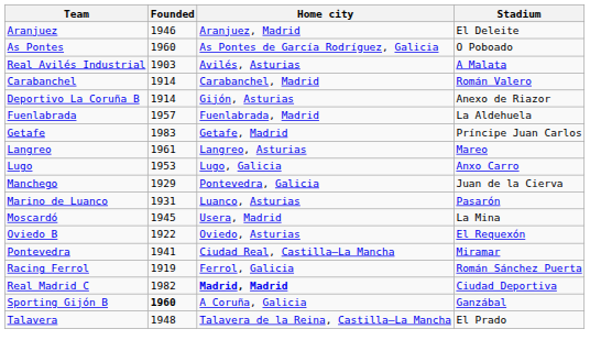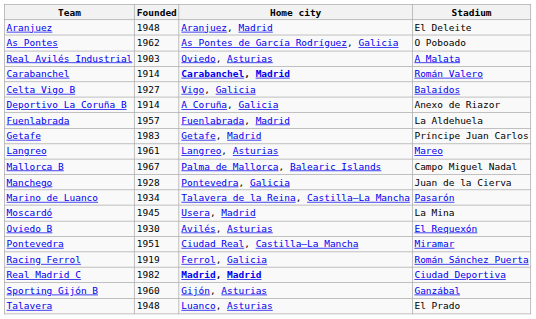 <table class="wikitable sortable">
 <tr>
 <th>Team</th>
 <th>Founded</th>
 <th>Home city</th>
 <th>Stadium</th>
 </tr>
 <tr>
 <td><a href='#'>Aranjuez</a></td>
-<td>1946</td>
+<td>1948</td>
 <td><a href='#'>Aranjuez</a>, <a href='#'>Madrid</a></td>
 <td>El Deleite</td>
 </tr>
 <tr>
 <td><a href='#'>As Pontes</a></td>
-<td>1960</td>
+<td>1962</td>
 <td><a href='#'>As Pontes de García Rodríguez</a>, <a href='#'>Galicia</a></td>
 <td>O Poboado</td>
 </tr>
 <tr>
 <td><a href='#'>Real Avilés Industrial</a></td>
 <td>1903</td>
-<td><a href='#'>Avilés</a>, <a href='#'>Asturias</a></td>
+<td><a href='#'>Oviedo</a>, <a href='#'>Asturias</a></td>
 <td><a href='#'>A Malata</a></td>
 </tr>
 <tr>
 <td><a href='#'>Carabanchel</a></td>
 <td>1914</td>
-<td><a href='#'>Carabanchel</a>, <a href='#'>Madrid</a></td>
+<td><strong><a href='#'>Carabanchel</a>, <a href='#'>Madrid</a></strong></td>
 <td><a href='#'>Román Valero</a></td>
+</tr>
+<tr>
+<td><a href='#'>Celta Vigo B</a></td>
+<td>1927</td>
+<td><a href='#'>Vigo</a>, <a href='#'>Galicia</a></td>
+<td><a href='#'>Balaídos</a></td>
 </tr>
 <tr>
 <td><a href='#'>Deportivo La Coruña B</a></td>
 <td>1914</td>
-<td><a href='#'>Gijón</a>, <a href='#'>Asturias</a></td>
+<td><a href='#'>A Coruña</a>, <a href='#'>Galicia</a></td>
 <td>Anexo de Riazor</td>
 </tr>
 <tr>
 <td><a href='#'>Fuenlabrada</a></td>
 <td>1957</td>
 <td><a href='#'>Fuenlabrada</a>, <a href='#'>Madrid</a></td>
 <td>La Aldehuela</td>
 </tr>
 <tr>
 <td><a href='#'>Getafe</a></td>
 <td>1983</td>
 <td><a href='#'>Getafe</a>, <a href='#'>Madrid</a></td>
 <td>Príncipe Juan Carlos</td>
 </tr>
 <tr>
 <td><a href='#'>Langreo</a></td>
 <td>1961</td>
 <td><a href='#'>Langreo</a>, <a href='#'>Asturias</a></td>
 <td><a href='#'>Mareo</a></td>
 </tr>
 <tr>
-<td><a href='#'>Lugo</a></td>
-<td>1953</td>
-<td><a href='#'>Lugo</a>, <a href='#'>Galicia</a></td>
-<td><a href='#'>Anxo Carro</a></td>
+<td><a href='#'>Mallorca B</a></td>
+<td>1967</td>
+<td><a href='#'>Palma de Mallorca</a>, <a href='#'>Balearic Islands</a></td>
+<td>Campo Miguel Nadal</td>
 </tr>
 <tr>
 <td><a href='#'>Manchego</a></td>
-<td>1929</td>
+<td>1928</td>
 <td><a href='#'>Pontevedra</a>, <a href='#'>Galicia</a></td>
 <td>Juan de la Cierva</td>
 </tr>
 <tr>
 <td><a href='#'>Marino de Luanco</a></td>
-<td>1931</td>
-<td><a href='#'>Luanco</a>, <a href='#'>Asturias</a></td>
+<td>1934</td>
+<td><a href='#'>Talavera de la Reina</a>, <a href='#'>Castilla–La Mancha</a></td>
 <td><a href='#'>Pasarón</a></td>
 </tr>
 <tr>
 <td><a href='#'>Moscardó</a></td>
 <td>1945</td>
 <td><a href='#'>Usera</a>, <a href='#'>Madrid</a></td>
 <td>La Mina</td>
 </tr>
 <tr>
 <td><a href='#'>Oviedo B</a></td>
-<td>1922</td>
-<td><a href='#'>Oviedo</a>, <a href='#'>Asturias</a></td>
+<td>1930</td>
+<td><a href='#'>Avilés</a>, <a href='#'>Asturias</a></td>
 <td><a href='#'>El Requexón</a></td>
 </tr>
 <tr>
 <td><a href='#'>Pontevedra</a></td>
-<td>1941</td>
+<td>1951</td>
 <td><a href='#'>Ciudad Real</a>, <a href='#'>Castilla–La Mancha</a></td>
 <td><a href='#'>Miramar</a></td>
 </tr>
 <tr>
 <td><a href='#'>Racing Ferrol</a></td>
 <td>1919</td>
 <td><a href='#'>Ferrol</a>, <a href='#'>Galicia</a></td>
 <td><a href='#'>Román Sánchez Puerta</a></td>
 </tr>
 <tr>
 <td><a href='#'>Real Madrid C</a></td>
 <td>1982</td>
 <td><strong><a href='#'>Madrid</a>, <a href='#'>Madrid</a></strong></td>
 <td><a href='#'>Ciudad Deportiva</a></td>
 </tr>
 <tr>
 <td><a href='#'>Sporting Gijón B</a></td>
-<td><strong>1960</strong></td>
-<td><a href='#'>A Coruña</a>, <a href='#'>Galicia</a></td>
+<td>1960</td>
+<td><a href='#'>Gijón</a>, <a href='#'>Asturias</a></td>
 <td><a href='#'>Ganzábal</a></td>
 </tr>
 <tr>
 <td><a href='#'>Talavera</a></td>
 <td>1948</td>
-<td><a href='#'>Talavera de la Reina</a>, <a href='#'>Castilla–La Mancha</a></td>
+<td><a href='#'>Luanco</a>, <a href='#'>Asturias</a></td>
 <td>El Prado</td>
 </tr>
 </table>
